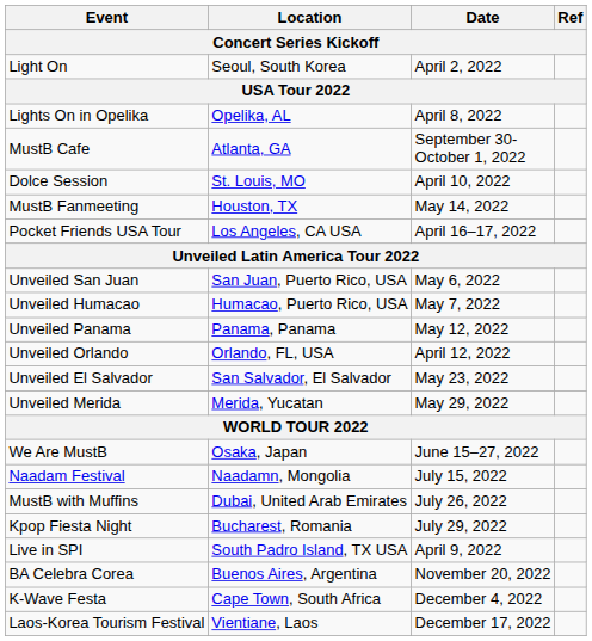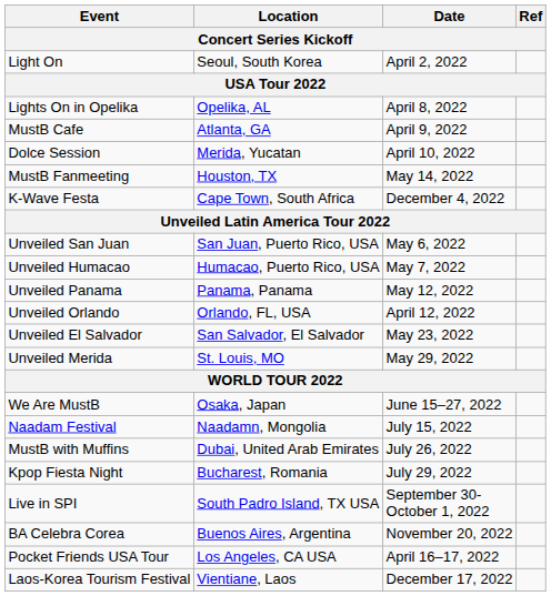 <table class="wikitable">
 <tr>
 <th>Event</th>
 <th>Location</th>
 <th>Date</th>
 <th>Ref</th>
 </tr>
 <tr>
 <th colspan="4">Concert Series Kickoff</th>
 </tr>
 <tr>
 <td>Light On</td>
 <td>Seoul, South Korea</td>
 <td>April 2, 2022</td>
 <td></td>
 </tr>
 <tr>
 <th colspan="4">USA Tour 2022</th>
 </tr>
 <tr>
 <td>Lights On in Opelika</td>
 <td><a href='#'>Opelika, AL</a></td>
 <td>April 8, 2022</td>
 <td></td>
 </tr>
 <tr>
 <td>MustB Cafe</td>
 <td><a href='#'>Atlanta, GA</a></td>
-<td>September 30-<br>October 1, 2022</td>
+<td>April 9, 2022</td>
 <td></td>
 </tr>
 <tr>
 <td>Dolce Session</td>
-<td><a href='#'>St. Louis, MO</a></td>
+<td><a href='#'>Merida</a>, Yucatan</td>
 <td>April 10, 2022</td>
 <td></td>
 </tr>
 <tr>
 <td>MustB Fanmeeting</td>
 <td><a href='#'>Houston, TX</a></td>
 <td>May 14, 2022</td>
 <td></td>
 </tr>
 <tr>
-<td>Pocket Friends USA Tour</td>
-<td><a href='#'>Los Angeles</a>, CA USA</td>
-<td>April 16–17, 2022</td>
+<td>K-Wave Festa</td>
+<td><a href='#'>Cape Town</a>, South Africa</td>
+<td>December 4, 2022</td>
 <td></td>
 </tr>
 <tr>
 <th colspan="4">Unveiled Latin America Tour 2022</th>
 </tr>
 <tr>
 <td>Unveiled San Juan</td>
 <td><a href='#'>San Juan</a>, Puerto Rico, USA</td>
 <td>May 6, 2022</td>
 <td></td>
 </tr>
 <tr>
 <td>Unveiled Humacao</td>
 <td><a href='#'>Humacao</a>, Puerto Rico, USA</td>
 <td>May 7, 2022</td>
 <td></td>
 </tr>
 <tr>
 <td>Unveiled Panama</td>
 <td><a href='#'>Panama</a>, Panama</td>
 <td>May 12, 2022</td>
 <td></td>
 </tr>
 <tr>
 <td>Unveiled Orlando</td>
 <td><a href='#'>Orlando</a>, FL, USA</td>
 <td>April 12, 2022</td>
 <td></td>
 </tr>
 <tr>
 <td>Unveiled El Salvador</td>
 <td><a href='#'>San Salvador</a>, El Salvador</td>
 <td>May 23, 2022</td>
 <td></td>
 </tr>
 <tr>
 <td>Unveiled Merida</td>
-<td><a href='#'>Merida</a>, Yucatan</td>
+<td><a href='#'>St. Louis, MO</a></td>
 <td>May 29, 2022</td>
 <td></td>
 </tr>
 <tr>
 <th colspan="4">WORLD TOUR 2022</th>
 </tr>
 <tr>
 <td>We Are MustB</td>
 <td><a href='#'>Osaka</a>, Japan</td>
 <td>June 15–27, 2022</td>
 <td></td>
 </tr>
 <tr>
 <td><a href='#'>Naadam Festival</a></td>
 <td><a href='#'>Naadamn</a>, Mongolia</td>
 <td>July 15, 2022</td>
 <td></td>
 </tr>
 <tr>
 <td>MustB with Muffins</td>
 <td><a href='#'>Dubai</a>, United Arab Emirates</td>
 <td>July 26, 2022</td>
 <td></td>
 </tr>
 <tr>
 <td>Kpop Fiesta Night</td>
 <td><a href='#'>Bucharest</a>, Romania</td>
 <td>July 29, 2022</td>
 <td></td>
 </tr>
 <tr>
 <td>Live in SPI</td>
 <td><a href='#'>South Padro Island</a>, TX USA</td>
-<td>April 9, 2022</td>
+<td>September 30-<br>October 1, 2022</td>
 <td></td>
 </tr>
 <tr>
 <td>BA Celebra Corea</td>
 <td><a href='#'>Buenos Aires</a>, Argentina</td>
 <td>November 20, 2022</td>
 <td></td>
 </tr>
 <tr>
-<td>K-Wave Festa</td>
-<td><a href='#'>Cape Town</a>, South Africa</td>
-<td>December 4, 2022</td>
+<td>Pocket Friends USA Tour</td>
+<td><a href='#'>Los Angeles</a>, CA USA</td>
+<td>April 16–17, 2022</td>
 <td></td>
 </tr>
 <tr>
 <td>Laos-Korea Tourism Festival</td>
 <td><a href='#'>Vientiane</a>, Laos</td>
 <td>December 17, 2022</td>
 <td></td>
 </tr>
 </table>
